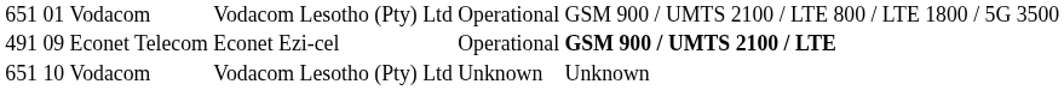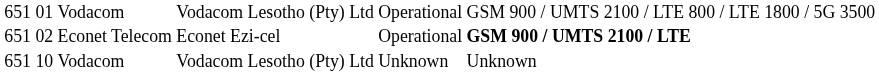 <table>
 <tr>
 <td>651</td>
 <td>01</td>
 <td>Vodacom</td>
 <td>Vodacom Lesotho (Pty) Ltd</td>
 <td>Operational</td>
 <td>GSM 900 / UMTS 2100 / LTE 800 / LTE 1800 / 5G 3500</td>
 <td></td>
 </tr>
 <tr>
-<td>491</td>
-<td>09</td>
+<td>651</td>
+<td>02</td>
 <td>Econet Telecom</td>
 <td>Econet Ezi-cel</td>
 <td>Operational</td>
 <td><strong>GSM 900 / UMTS 2100 / LTE</strong></td>
 <td></td>
 </tr>
 <tr>
 <td>651</td>
 <td>10</td>
 <td>Vodacom</td>
 <td>Vodacom Lesotho (Pty) Ltd</td>
 <td>Unknown</td>
 <td>Unknown</td>
 <td></td>
 </tr>
 </table>
